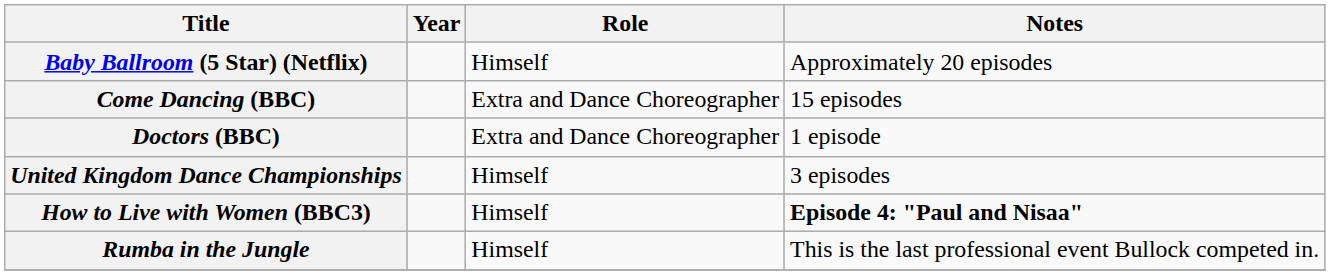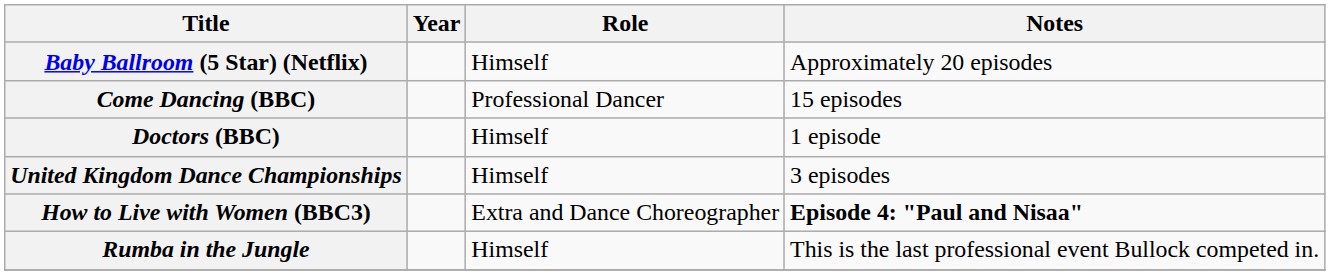 <table class="wikitable sortable plainrowheaders">
 <tr>
 <th scope="col">Title</th>
 <th scope="col">Year</th>
 <th scope="col">Role</th>
 <th scope="col" class="unsortable">Notes</th>
 </tr>
 <tr>
 <th scope="row"><em><a href='#'>Baby Ballroom</a></em> (5 Star) (Netflix)</th>
 <td></td>
 <td>Himself</td>
 <td>Approximately 20 episodes</td>
 </tr>
 <tr>
 <th scope="row"><em>Come Dancing</em> (BBC)</th>
 <td></td>
-<td>Extra and Dance Choreographer</td>
+<td>Professional Dancer</td>
 <td>15 episodes</td>
 </tr>
 <tr>
 <th scope="row"><em>Doctors</em> (BBC)</th>
 <td></td>
-<td>Extra and Dance Choreographer</td>
+<td>Himself</td>
 <td>1 episode</td>
 </tr>
 <tr>
 <th scope="row"><em>United Kingdom Dance Championships</em></th>
 <td></td>
 <td>Himself</td>
 <td>3 episodes</td>
 </tr>
 <tr>
 <th scope="row"><em>How to Live with Women</em> (BBC3)</th>
 <td></td>
-<td>Himself</td>
+<td>Extra and Dance Choreographer</td>
 <td><strong>Episode 4: "Paul and Nisaa"</strong></td>
 </tr>
 <tr>
 <th scope="row"><em>Rumba in the Jungle</em></th>
 <td></td>
 <td>Himself</td>
 <td>This is the last professional event Bullock competed in.</td>
 </tr>
 <tr>
 </tr>
 </table>
